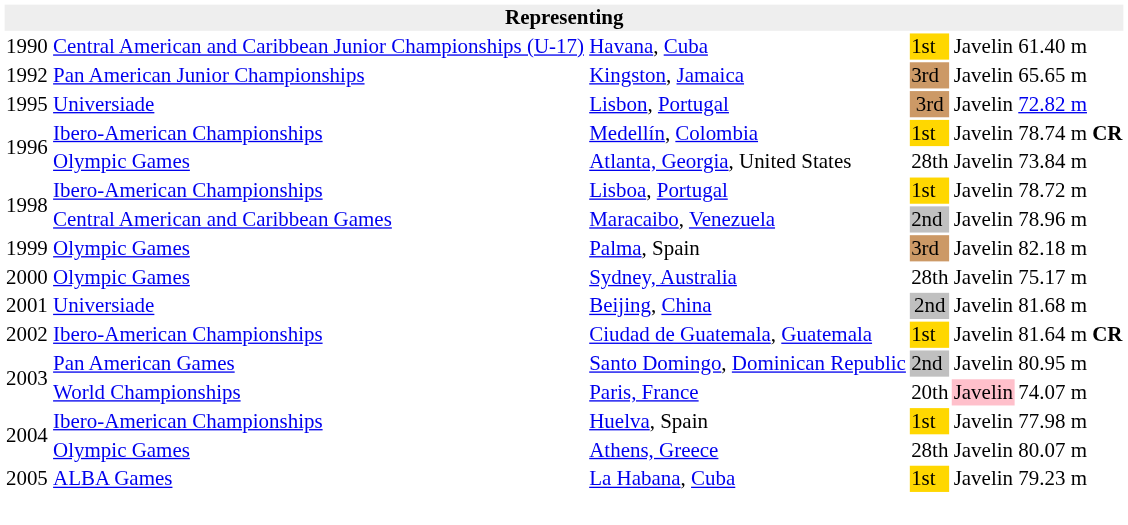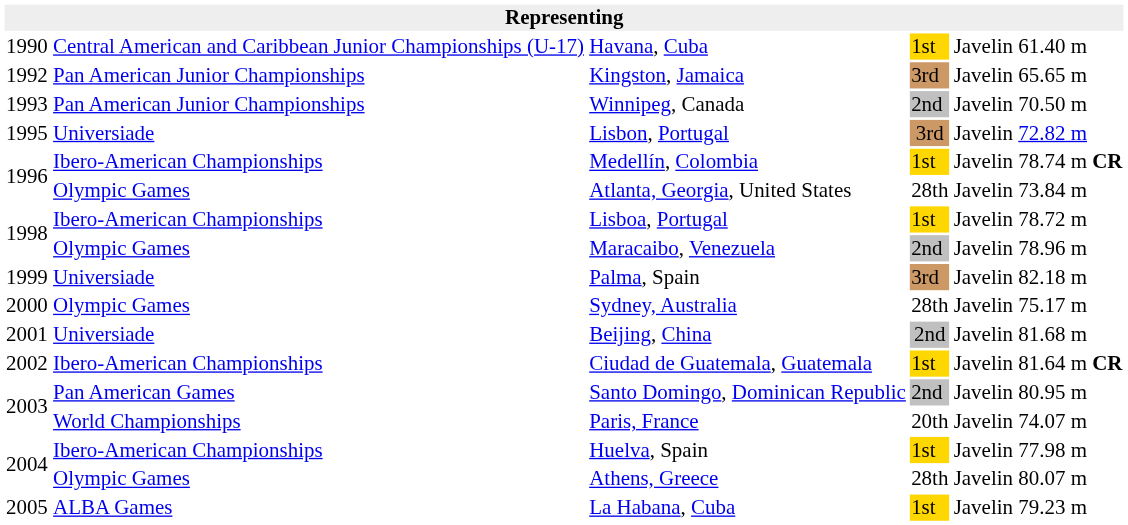 <table>
 <tr>
 <th bgcolor="#eeeeee" colspan="6">Representing </th>
 </tr>
 <tr>
 <td>1990</td>
 <td><a href='#'>Central American and Caribbean Junior Championships (U-17)</a></td>
 <td><a href='#'>Havana</a>, <a href='#'>Cuba</a></td>
 <td bgcolor=gold>1st</td>
 <td>Javelin</td>
 <td>61.40 m</td>
 </tr>
 <tr>
 <td>1992</td>
 <td><a href='#'>Pan American Junior Championships</a></td>
 <td><a href='#'>Kingston</a>, <a href='#'>Jamaica</a></td>
 <td bgcolor=cc9966>3rd</td>
 <td>Javelin</td>
 <td>65.65 m</td>
+</tr>
+<tr>
+<td>1993</td>
+<td><a href='#'>Pan American Junior Championships</a></td>
+<td><a href='#'>Winnipeg</a>, Canada</td>
+<td bgcolor=silver>2nd</td>
+<td>Javelin</td>
+<td>70.50 m</td>
 </tr>
 <tr>
 <td>1995</td>
 <td><a href='#'>Universiade</a></td>
 <td><a href='#'>Lisbon</a>, <a href='#'>Portugal</a></td>
 <td bgcolor="cc9966" align="center">3rd</td>
 <td>Javelin</td>
 <td><a href='#'>72.82 m</a></td>
 </tr>
 <tr>
 <td rowspan=2>1996</td>
 <td><a href='#'>Ibero-American Championships</a></td>
 <td><a href='#'>Medellín</a>, <a href='#'>Colombia</a></td>
 <td bgcolor=gold>1st</td>
 <td>Javelin</td>
 <td>78.74 m <strong>CR</strong></td>
 </tr>
 <tr>
 <td><a href='#'>Olympic Games</a></td>
 <td><a href='#'>Atlanta, Georgia</a>, United States</td>
 <td>28th</td>
 <td>Javelin</td>
 <td>73.84 m</td>
 </tr>
 <tr>
 <td rowspan=2>1998</td>
 <td><a href='#'>Ibero-American Championships</a></td>
 <td><a href='#'>Lisboa</a>, <a href='#'>Portugal</a></td>
 <td bgcolor=gold>1st</td>
 <td>Javelin</td>
 <td>78.72 m</td>
 </tr>
 <tr>
-<td><a href='#'>Central American and Caribbean Games</a></td>
+<td><a href='#'>Olympic Games</a></td>
 <td><a href='#'>Maracaibo</a>, <a href='#'>Venezuela</a></td>
 <td bgcolor="silver">2nd</td>
 <td>Javelin</td>
 <td>78.96 m</td>
 </tr>
 <tr>
 <td>1999</td>
-<td><a href='#'>Olympic Games</a></td>
+<td><a href='#'>Universiade</a></td>
 <td><a href='#'>Palma</a>, Spain</td>
 <td bgcolor="cc9966">3rd</td>
 <td>Javelin</td>
 <td>82.18 m</td>
 </tr>
 <tr>
 <td>2000</td>
 <td><a href='#'>Olympic Games</a></td>
 <td><a href='#'>Sydney, Australia</a></td>
 <td>28th</td>
 <td>Javelin</td>
 <td>75.17 m</td>
 </tr>
 <tr>
 <td>2001</td>
 <td><a href='#'>Universiade</a></td>
 <td><a href='#'>Beijing</a>, <a href='#'>China</a></td>
 <td bgcolor="silver" align="center">2nd</td>
 <td>Javelin</td>
 <td>81.68 m</td>
 </tr>
 <tr>
 <td>2002</td>
 <td><a href='#'>Ibero-American Championships</a></td>
 <td><a href='#'>Ciudad de Guatemala</a>, <a href='#'>Guatemala</a></td>
 <td bgcolor=gold>1st</td>
 <td>Javelin</td>
 <td>81.64 m <strong>CR</strong></td>
 </tr>
 <tr>
 <td rowspan=2>2003</td>
 <td><a href='#'>Pan American Games</a></td>
 <td><a href='#'>Santo Domingo</a>, <a href='#'>Dominican Republic</a></td>
 <td bgcolor="silver">2nd</td>
 <td>Javelin</td>
 <td>80.95 m</td>
 </tr>
 <tr>
 <td><a href='#'>World Championships</a></td>
 <td><a href='#'>Paris, France</a></td>
 <td>20th</td>
-<td style="background: pink;">Javelin</td>
+<td>Javelin</td>
 <td>74.07 m</td>
 </tr>
 <tr>
 <td rowspan=2>2004</td>
 <td><a href='#'>Ibero-American Championships</a></td>
 <td><a href='#'>Huelva</a>, Spain</td>
 <td bgcolor=gold>1st</td>
 <td>Javelin</td>
 <td>77.98 m</td>
 </tr>
 <tr>
 <td><a href='#'>Olympic Games</a></td>
 <td><a href='#'>Athens, Greece</a></td>
 <td>28th</td>
 <td>Javelin</td>
 <td>80.07 m</td>
 </tr>
 <tr>
 <td>2005</td>
 <td><a href='#'>ALBA Games</a></td>
 <td><a href='#'>La Habana</a>, <a href='#'>Cuba</a></td>
 <td bgcolor=gold>1st</td>
 <td>Javelin</td>
 <td>79.23 m</td>
 </tr>
 </table>
